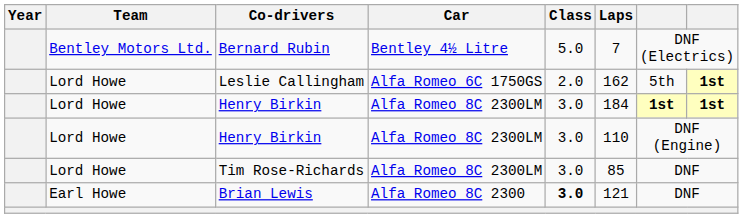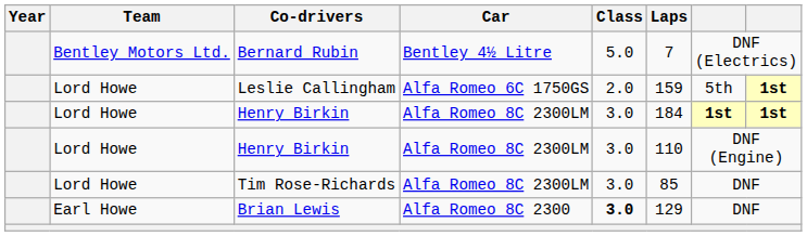 <table class="wikitable" style="text-align:center; font-size:90%">
 <tr>
 <th>Year</th>
 <th>Team</th>
 <th>Co-drivers</th>
 <th>Car</th>
 <th>Class</th>
 <th>Laps</th>
 <th></th>
 <th></th>
 </tr>
 <tr>
 <th></th>
 <td align="left"nowrap> <a href='#'>Bentley Motors Ltd.</a></td>
 <td align="left"nowrap> <a href='#'>Bernard Rubin</a></td>
 <td align="left"nowrap><a href='#'>Bentley 4½ Litre</a></td>
 <td>5.0</td>
 <td>7</td>
 <td colspan=2>DNF<br>(Electrics)</td>
 </tr>
 <tr>
 <th></th>
 <td align="left"nowrap> Lord Howe</td>
 <td align="left"nowrap> Leslie Callingham</td>
 <td align="left"nowrap><a href='#'>Alfa Romeo 6C</a> 1750GS</td>
 <td>2.0</td>
-<td>162</td>
+<td>159</td>
 <td>5th</td>
 <td style="background:#FFFFBF;"><strong>1st</strong></td>
 </tr>
 <tr>
 <th></th>
 <td align="left"nowrap> Lord Howe</td>
 <td align="left"nowrap> <a href='#'>Henry Birkin</a></td>
 <td align="left"nowrap><a href='#'>Alfa Romeo 8C</a> 2300LM</td>
 <td>3.0</td>
 <td>184</td>
 <td style="background:#FFFFBF;"><strong>1st</strong></td>
 <td style="background:#FFFFBF;"><strong>1st</strong></td>
 </tr>
 <tr>
 <th></th>
 <td align="left"nowrap> Lord Howe</td>
 <td align="left"nowrap> <a href='#'>Henry Birkin</a></td>
 <td align="left"nowrap><a href='#'>Alfa Romeo 8C</a> 2300LM</td>
 <td>3.0</td>
 <td>110</td>
 <td colspan=2>DNF<br>(Engine)</td>
 </tr>
 <tr>
 <th></th>
 <td align="left"nowrap> Lord Howe</td>
 <td align="left"nowrap> Tim Rose-Richards</td>
 <td align="left"nowrap><a href='#'>Alfa Romeo 8C</a> 2300LM</td>
 <td>3.0</td>
 <td>85</td>
 <td colspan=2>DNF</td>
 </tr>
 <tr>
 <th></th>
 <td align="left"nowrap> Earl Howe</td>
 <td align="left"nowrap> <a href='#'>Brian Lewis</a></td>
 <td align="left"nowrap><a href='#'>Alfa Romeo 8C</a> 2300</td>
 <td><strong>3.0</strong></td>
-<td>121</td>
+<td>129</td>
 <td colspan=2>DNF</td>
 </tr>
 <tr>
 <th colspan="8"></th>
 </tr>
 </table>
